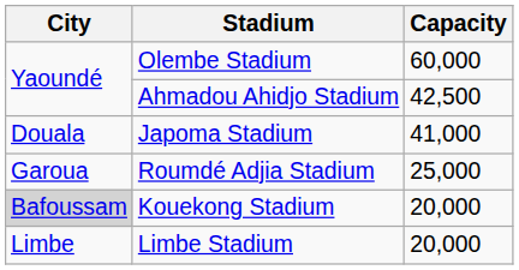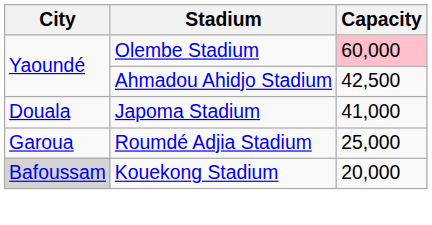 <table class="wikitable sortable">
 <tr>
 <th>City</th>
 <th>Stadium</th>
 <th>Capacity</th>
 </tr>
 <tr>
 <td rowspan="2"><a href='#'>Yaoundé</a></td>
 <td><a href='#'>Olembe Stadium</a></td>
-<td>60,000</td>
+<td style="background: pink;">60,000</td>
 </tr>
 <tr>
 <td><a href='#'>Ahmadou Ahidjo Stadium</a></td>
 <td>42,500</td>
 </tr>
 <tr>
 <td><a href='#'>Douala</a></td>
 <td><a href='#'>Japoma Stadium</a></td>
 <td>41,000</td>
 </tr>
 <tr>
 <td><a href='#'>Garoua</a></td>
 <td><a href='#'>Roumdé Adjia Stadium</a></td>
 <td>25,000</td>
 </tr>
 <tr>
 <td style="background: lightgrey;"><a href='#'>Bafoussam</a></td>
 <td><a href='#'>Kouekong Stadium</a></td>
 <td>20,000</td>
 </tr>
-<tr>
-<td><a href='#'>Limbe</a></td>
-<td><a href='#'>Limbe Stadium</a></td>
-<td>20,000</td>
-</tr>
 </table>
